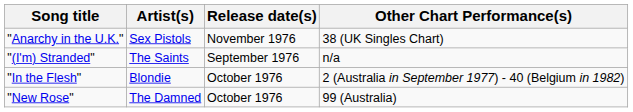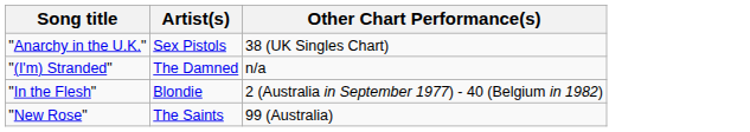 <table class="wikitable sortable" style="font-size:95%;">
 <tr>
 <th><big>Song title</big></th>
 <th><big>Artist(s)</big></th>
-<th><big>Release date(s)</big></th>
 <th><big>Other Chart Performance(s)</big></th>
 </tr>
 <tr>
 <td>"<a href='#'>Anarchy in the U.K.</a>"</td>
 <td><a href='#'>Sex Pistols</a></td>
-<td>November 1976</td>
 <td>38 (UK Singles Chart)</td>
 </tr>
 <tr>
 <td>"<a href='#'>(I'm) Stranded</a>"</td>
-<td><a href='#'>The Saints</a></td>
-<td>September 1976</td>
+<td><a href='#'>The Damned</a></td>
 <td>n/a</td>
 </tr>
 <tr>
 <td>"<a href='#'>In the Flesh</a>"</td>
 <td><a href='#'>Blondie</a></td>
-<td>October 1976</td>
 <td>2 (Australia <em>in September 1977</em>) - 40 (Belgium <em>in 1982</em>)</td>
 </tr>
 <tr>
 <td>"<a href='#'>New Rose</a>"</td>
-<td><a href='#'>The Damned</a></td>
-<td>October 1976</td>
+<td><a href='#'>The Saints</a></td>
 <td>99 (Australia)</td>
 </tr>
 </table>
